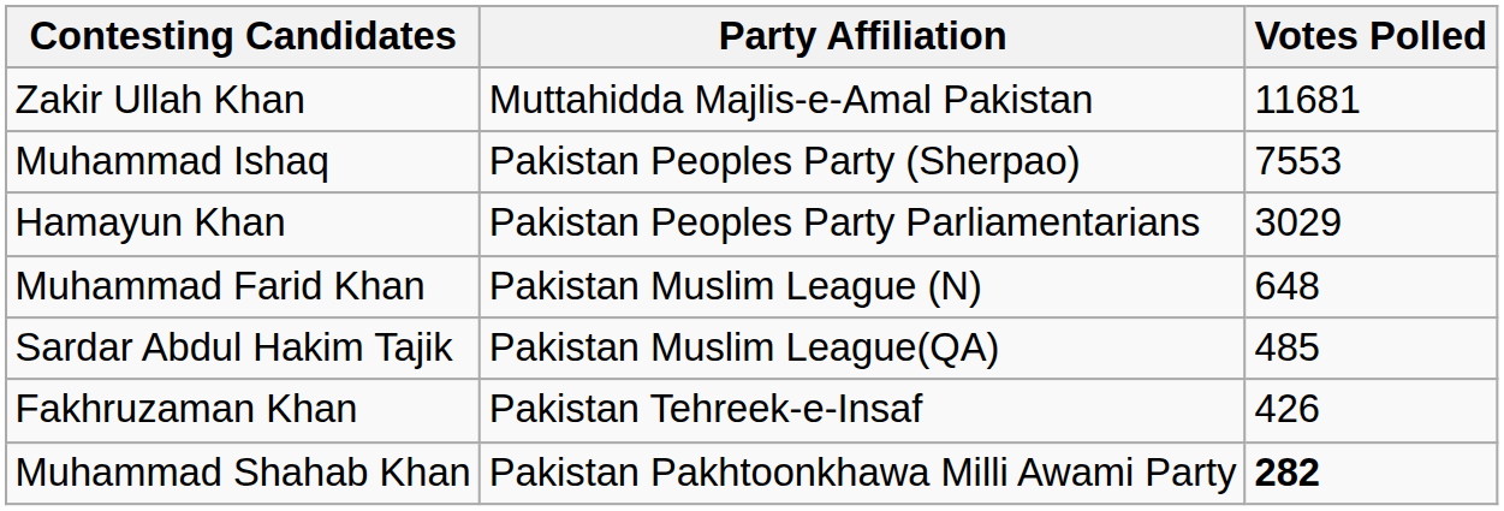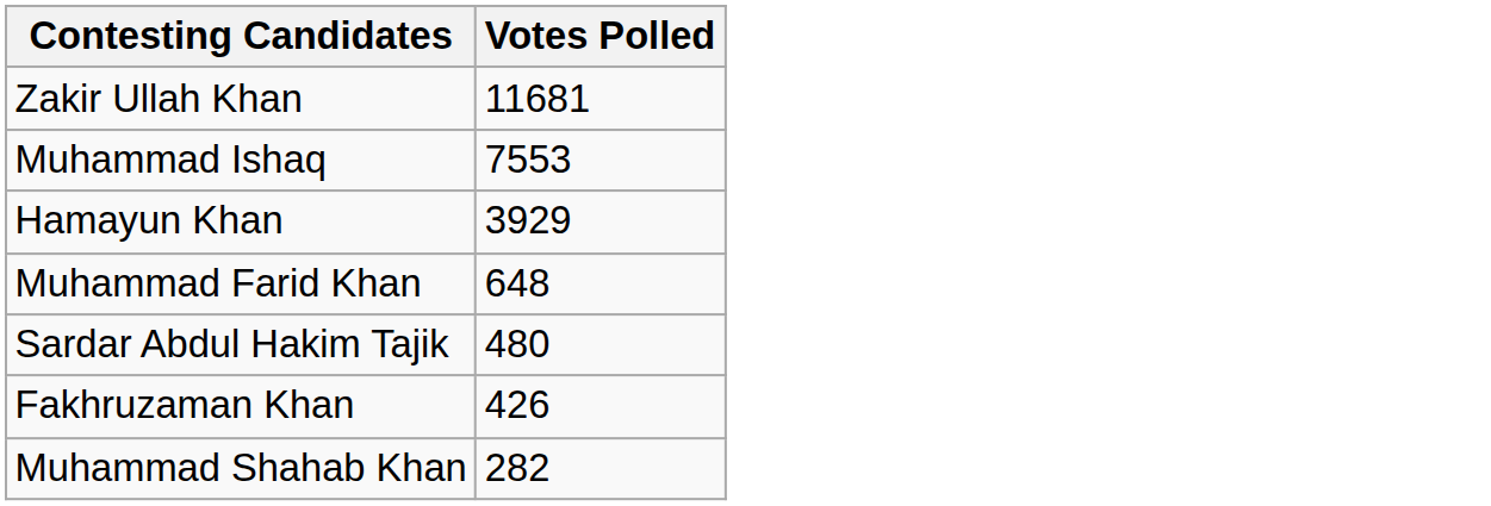 <table class="wikitable sortable">
 <tr>
 <th>Contesting Candidates</th>
-<th>Party Affiliation</th>
 <th>Votes Polled</th>
 </tr>
 <tr>
 <td>Zakir Ullah Khan</td>
-<td>Muttahidda Majlis-e-Amal Pakistan</td>
 <td>11681</td>
 </tr>
 <tr>
 <td>Muhammad Ishaq</td>
-<td>Pakistan Peoples Party (Sherpao)</td>
 <td>7553</td>
 </tr>
 <tr>
 <td>Hamayun Khan</td>
-<td>Pakistan Peoples Party Parliamentarians</td>
-<td>3029</td>
+<td>3929</td>
 </tr>
 <tr>
 <td>Muhammad Farid Khan</td>
-<td>Pakistan Muslim League (N)</td>
 <td>648</td>
 </tr>
 <tr>
 <td>Sardar Abdul Hakim Tajik</td>
-<td>Pakistan Muslim League(QA)</td>
-<td>485</td>
+<td>480</td>
 </tr>
 <tr>
 <td>Fakhruzaman Khan</td>
-<td>Pakistan Tehreek-e-Insaf</td>
 <td>426</td>
 </tr>
 <tr>
 <td>Muhammad Shahab Khan</td>
-<td>Pakistan Pakhtoonkhawa Milli Awami Party</td>
-<td><strong>282</strong></td>
+<td>282</td>
 </tr>
 </table>
